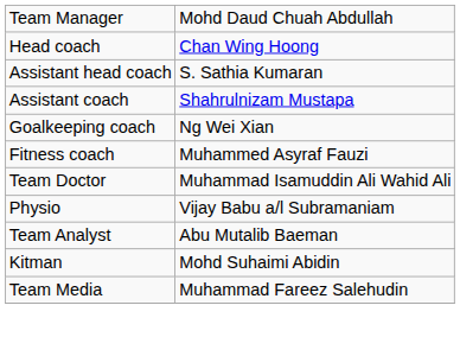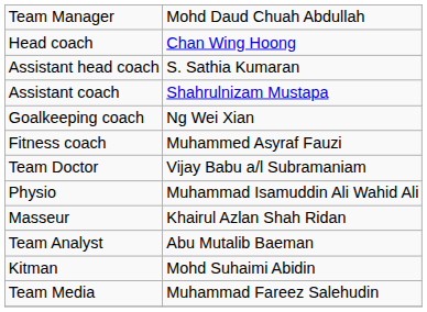 <table class="wikitable">
 <tr>
 <td>Team Manager</td>
 <td> Mohd Daud Chuah Abdullah</td>
 </tr>
 <tr>
 <td>Head coach</td>
 <td> <a href='#'>Chan Wing Hoong</a></td>
 </tr>
 <tr>
 <td>Assistant head coach</td>
 <td> S. Sathia Kumaran</td>
 </tr>
 <tr>
 <td>Assistant coach</td>
 <td> <a href='#'>Shahrulnizam Mustapa</a></td>
 </tr>
 <tr>
 <td>Goalkeeping coach</td>
 <td> Ng Wei Xian</td>
 </tr>
 <tr>
 <td>Fitness coach</td>
 <td> Muhammed Asyraf Fauzi</td>
 </tr>
 <tr>
 <td>Team Doctor</td>
+<td> Vijay Babu a/l Subramaniam</td>
+</tr>
+<tr>
+<td>Physio</td>
 <td> Muhammad Isamuddin Ali Wahid Ali</td>
 </tr>
 <tr>
-<td>Physio</td>
-<td> Vijay Babu a/l Subramaniam</td>
+<td>Masseur</td>
+<td> Khairul Azlan Shah Ridan</td>
 </tr>
 <tr>
 <td>Team Analyst</td>
 <td> Abu Mutalib Baeman</td>
 </tr>
 <tr>
 <td>Kitman</td>
 <td> Mohd Suhaimi Abidin</td>
 </tr>
 <tr>
 <td>Team Media</td>
 <td> Muhammad Fareez Salehudin</td>
 </tr>
 <tr>
 </tr>
 </table>
